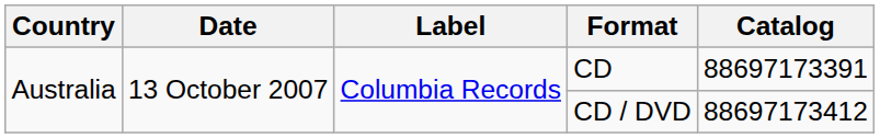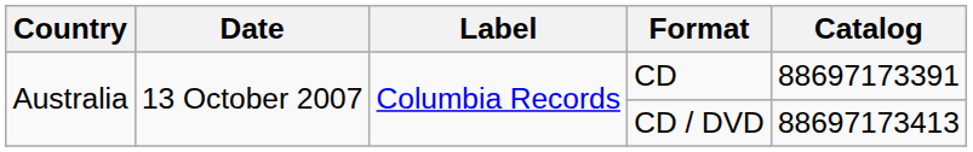 <table class="wikitable">
 <tr>
 <th>Country</th>
 <th>Date</th>
 <th>Label</th>
 <th>Format</th>
 <th>Catalog</th>
 </tr>
 <tr>
 <td rowspan="2">Australia</td>
 <td rowspan="2">13 October 2007</td>
 <td rowspan="2"><a href='#'>Columbia Records</a></td>
 <td>CD</td>
 <td>88697173391</td>
 </tr>
 <tr>
 <td>CD / DVD</td>
-<td>88697173412</td>
+<td>88697173413</td>
 </tr>
 </table>
